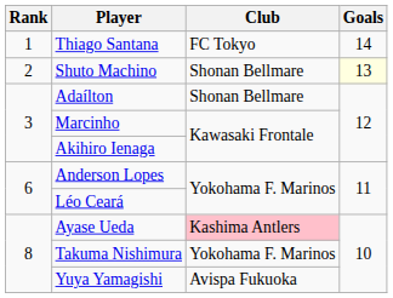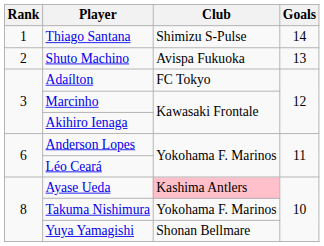 <table class="wikitable" style="text-align:center">
 <tr>
 <th>Rank</th>
 <th>Player</th>
 <th>Club</th>
 <th>Goals</th>
 </tr>
 <tr>
 <td>1</td>
 <td align="left"> <a href='#'>Thiago Santana</a></td>
-<td align="left">FC Tokyo</td>
+<td align="left">Shimizu S-Pulse</td>
 <td>14</td>
 </tr>
 <tr>
 <td>2</td>
 <td align="left"> <a href='#'>Shuto Machino</a></td>
-<td align="left">Shonan Bellmare</td>
-<td style="background: lightyellow;">13</td>
+<td align="left">Avispa Fukuoka<br></td>
+<td>13</td>
 </tr>
 <tr>
 <td rowspan=3>3</td>
 <td align="left"> <a href='#'>Adaílton</a></td>
-<td align="left">Shonan Bellmare</td>
+<td align="left">FC Tokyo</td>
 <td rowspan=3>12</td>
 </tr>
 <tr>
 <td align="left"> <a href='#'>Marcinho</a></td>
 <td rowspan=2 align="left">Kawasaki Frontale</td>
 </tr>
 <tr>
 <td align="left"> <a href='#'>Akihiro Ienaga</a></td>
 </tr>
 <tr>
 <td rowspan=2>6</td>
 <td align="left"> <a href='#'>Anderson Lopes</a></td>
 <td rowspan=2 align="left">Yokohama F. Marinos</td>
 <td rowspan=2>11</td>
 </tr>
 <tr>
 <td align="left"> <a href='#'>Léo Ceará</a></td>
 </tr>
 <tr>
 <td rowspan=3>8</td>
 <td align="left"> <a href='#'>Ayase Ueda</a></td>
 <td align="left" style="background: pink;">Kashima Antlers</td>
 <td rowspan=3>10</td>
 </tr>
 <tr>
 <td align="left"> <a href='#'>Takuma Nishimura</a></td>
 <td align="left">Yokohama F. Marinos</td>
 </tr>
 <tr>
 <td align="left"> <a href='#'>Yuya Yamagishi</a></td>
-<td align="left">Avispa Fukuoka<br></td>
+<td align="left">Shonan Bellmare</td>
 </tr>
 </table>
